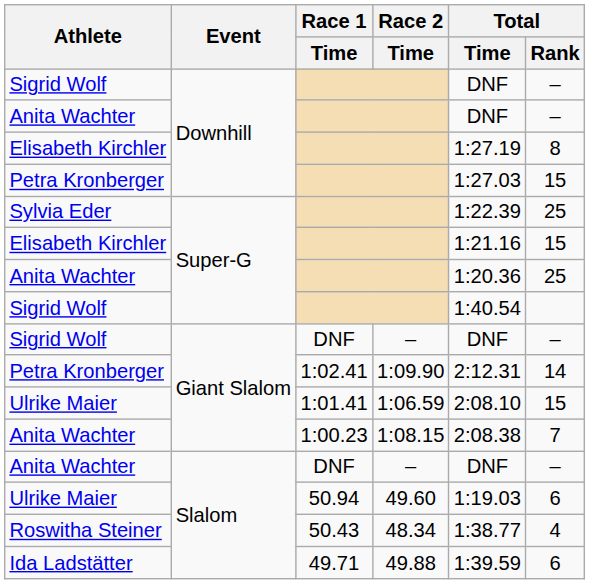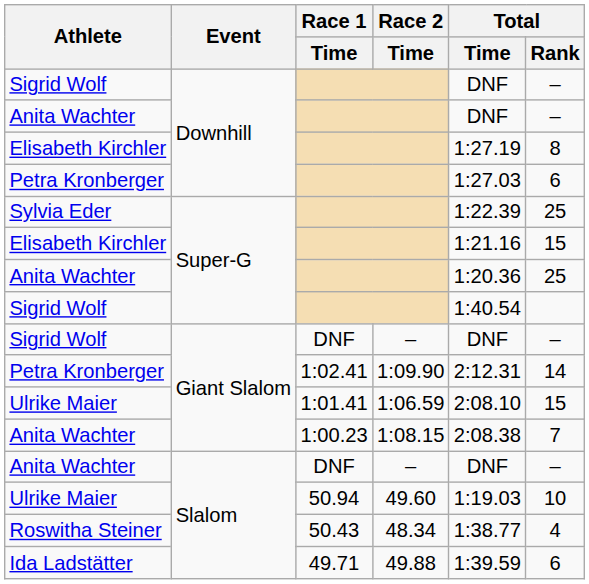 <table class="wikitable" style="font-size:90%">
 <tr>
 <th rowspan="2">Athlete</th>
 <th rowspan="2">Event</th>
 <th>Race 1</th>
 <th>Race 2</th>
 <th colspan="2">Total</th>
 </tr>
 <tr>
 <th>Time</th>
 <th>Time</th>
 <th>Time</th>
 <th>Rank</th>
 </tr>
 <tr>
 <td><a href='#'>Sigrid Wolf</a></td>
 <td rowspan="4">Downhill</td>
 <td colspan="2" bgcolor="wheat"></td>
 <td align="center">DNF</td>
 <td align="center">–</td>
 </tr>
 <tr>
 <td><a href='#'>Anita Wachter</a></td>
 <td colspan="2" bgcolor="wheat"></td>
 <td align="center">DNF</td>
 <td align="center">–</td>
 </tr>
 <tr>
 <td><a href='#'>Elisabeth Kirchler</a></td>
 <td colspan="2" bgcolor="wheat"></td>
 <td align="center">1:27.19</td>
 <td align="center">8</td>
 </tr>
 <tr>
 <td><a href='#'>Petra Kronberger</a></td>
 <td colspan="2" bgcolor="wheat"></td>
 <td align="center">1:27.03</td>
-<td align="center">15</td>
+<td align="center">6</td>
 </tr>
 <tr>
 <td><a href='#'>Sylvia Eder</a></td>
 <td rowspan="4">Super-G</td>
 <td colspan="2" bgcolor="wheat"></td>
 <td align="center">1:22.39</td>
 <td align="center">25</td>
 </tr>
 <tr>
 <td><a href='#'>Elisabeth Kirchler</a></td>
 <td colspan="2" bgcolor="wheat"></td>
 <td align="center">1:21.16</td>
 <td align="center">15</td>
 </tr>
 <tr>
 <td><a href='#'>Anita Wachter</a></td>
 <td colspan="2" bgcolor="wheat"></td>
 <td align="center">1:20.36</td>
 <td align="center">25</td>
 </tr>
 <tr>
 <td><a href='#'>Sigrid Wolf</a></td>
 <td colspan="2" bgcolor="wheat"></td>
 <td align="center">1:40.54</td>
 <td align="center"></td>
 </tr>
 <tr>
 <td><a href='#'>Sigrid Wolf</a></td>
 <td rowspan="4">Giant Slalom</td>
 <td align="center">DNF</td>
 <td align="center">–</td>
 <td align="center">DNF</td>
 <td align="center">–</td>
 </tr>
 <tr>
 <td><a href='#'>Petra Kronberger</a></td>
 <td align="center">1:02.41</td>
 <td align="center">1:09.90</td>
 <td align="center">2:12.31</td>
 <td align="center">14</td>
 </tr>
 <tr>
 <td><a href='#'>Ulrike Maier</a></td>
 <td align="center">1:01.41</td>
 <td align="center">1:06.59</td>
 <td align="center">2:08.10</td>
 <td align="center">15</td>
 </tr>
 <tr>
 <td><a href='#'>Anita Wachter</a></td>
 <td align="center">1:00.23</td>
 <td align="center">1:08.15</td>
 <td align="center">2:08.38</td>
 <td align="center">7</td>
 </tr>
 <tr>
 <td><a href='#'>Anita Wachter</a></td>
 <td rowspan="4">Slalom</td>
 <td align="center">DNF</td>
 <td align="center">–</td>
 <td align="center">DNF</td>
 <td align="center">–</td>
 </tr>
 <tr>
 <td><a href='#'>Ulrike Maier</a></td>
 <td align="center">50.94</td>
 <td align="center">49.60</td>
 <td align="center">1:19.03</td>
-<td align="center">6</td>
+<td align="center">10</td>
 </tr>
 <tr>
 <td><a href='#'>Roswitha Steiner</a></td>
 <td align="center">50.43</td>
 <td align="center">48.34</td>
 <td align="center">1:38.77</td>
 <td align="center">4</td>
 </tr>
 <tr>
 <td><a href='#'>Ida Ladstätter</a></td>
 <td align="center">49.71</td>
 <td align="center">49.88</td>
 <td align="center">1:39.59</td>
 <td align="center">6</td>
 </tr>
 </table>
